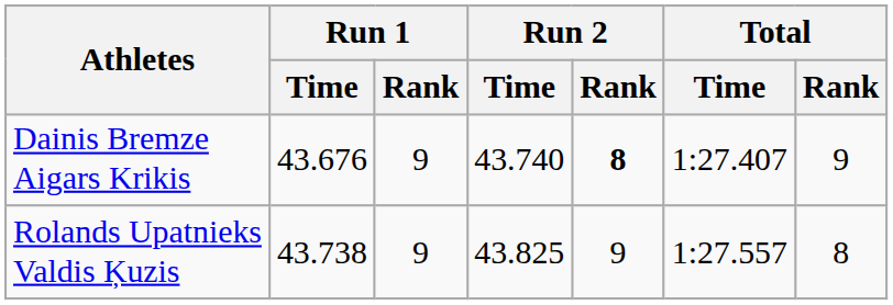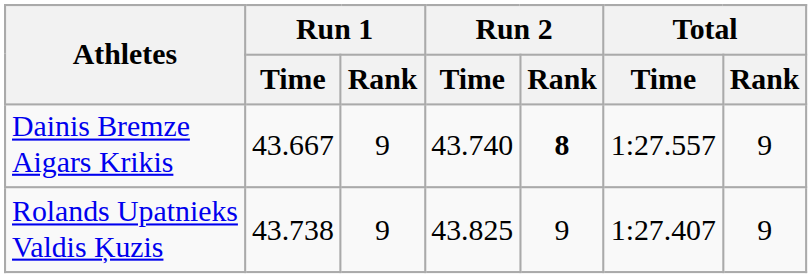 <table class="wikitable" border="1" style="font-size:90%">
 <tr>
 <th rowspan="2">Athletes</th>
 <th colspan="2">Run 1</th>
 <th colspan="2">Run 2</th>
 <th colspan="2">Total</th>
 </tr>
 <tr>
 <th>Time</th>
 <th>Rank</th>
 <th>Time</th>
 <th>Rank</th>
 <th>Time</th>
 <th>Rank</th>
 </tr>
 <tr>
 <td><a href='#'>Dainis Bremze</a><br><a href='#'>Aigars Krikis</a></td>
-<td align="center">43.676</td>
+<td align="center">43.667</td>
 <td align="center">9</td>
 <td align="center">43.740</td>
 <td align="center"><strong>8</strong></td>
-<td align="center">1:27.407</td>
+<td align="center">1:27.557</td>
 <td align="center">9</td>
 </tr>
 <tr>
 <td><a href='#'>Rolands Upatnieks</a><br><a href='#'>Valdis Ķuzis</a></td>
 <td align="center">43.738</td>
 <td align="center">9</td>
 <td align="center">43.825</td>
 <td align="center">9</td>
-<td align="center">1:27.557</td>
-<td align="center">8</td>
+<td align="center">1:27.407</td>
+<td align="center">9</td>
 </tr>
 </table>
